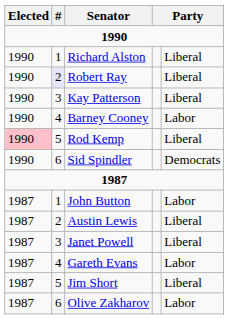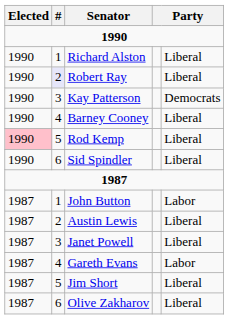 <table class="wikitable" style="float:right">
 <tr>
 <th>Elected</th>
 <th>#</th>
 <th>Senator</th>
 <th colspan="2">Party</th>
 </tr>
 <tr>
 <td style="text-align:center;" colspan="5"><strong>1990</strong></td>
 </tr>
 <tr>
 <td>1990</td>
 <td>1</td>
 <td><a href='#'>Richard Alston</a></td>
 <td> </td>
 <td>Liberal</td>
 </tr>
 <tr>
 <td>1990</td>
 <td style="background: lavender;">2</td>
 <td><a href='#'>Robert Ray</a></td>
 <td> </td>
 <td>Liberal</td>
 </tr>
 <tr>
 <td>1990</td>
 <td>3</td>
 <td><a href='#'>Kay Patterson</a></td>
 <td> </td>
-<td>Liberal</td>
+<td>Democrats</td>
 </tr>
 <tr>
 <td>1990</td>
 <td>4</td>
 <td><a href='#'>Barney Cooney</a></td>
 <td> </td>
-<td>Labor</td>
+<td>Liberal</td>
 </tr>
 <tr>
 <td style="background: pink;">1990</td>
 <td>5</td>
 <td><a href='#'>Rod Kemp</a></td>
 <td> </td>
 <td>Liberal</td>
 </tr>
 <tr>
 <td>1990</td>
 <td>6</td>
 <td><a href='#'>Sid Spindler</a></td>
 <td> </td>
-<td>Democrats</td>
+<td>Liberal</td>
 </tr>
 <tr>
 <td style="text-align:center;" colspan="5"><strong>1987</strong></td>
 </tr>
 <tr>
 <td>1987</td>
 <td>1</td>
 <td><a href='#'>John Button</a></td>
 <td> </td>
 <td>Labor</td>
 </tr>
 <tr>
 <td>1987</td>
 <td>2</td>
 <td><a href='#'>Austin Lewis</a></td>
 <td> </td>
 <td>Liberal</td>
 </tr>
 <tr>
 <td>1987</td>
 <td>3</td>
 <td><a href='#'>Janet Powell</a></td>
 <td> </td>
 <td>Liberal</td>
 </tr>
 <tr>
 <td>1987</td>
 <td>4</td>
 <td><a href='#'>Gareth Evans</a></td>
 <td> </td>
 <td>Labor</td>
 </tr>
 <tr>
 <td>1987</td>
 <td>5</td>
 <td><a href='#'>Jim Short</a></td>
 <td> </td>
 <td>Liberal</td>
 </tr>
 <tr>
 <td>1987</td>
 <td>6</td>
 <td><a href='#'>Olive Zakharov</a></td>
 <td> </td>
-<td>Labor</td>
+<td>Liberal</td>
 </tr>
 </table>
